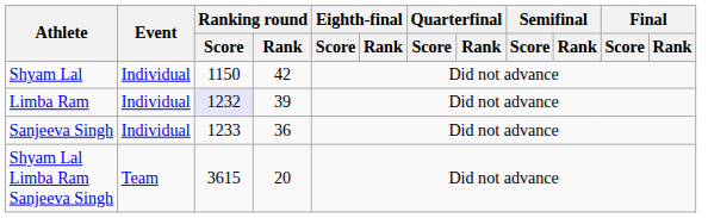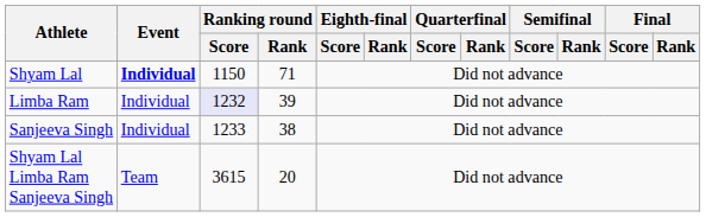 <table class="wikitable" style="font-size:90%">
 <tr>
 <th rowspan="2">Athlete</th>
 <th rowspan="2">Event</th>
 <th colspan="2">Ranking round</th>
 <th colspan="2">Eighth-final</th>
 <th colspan="2">Quarterfinal</th>
 <th colspan="2">Semifinal</th>
 <th colspan="2">Final</th>
 </tr>
 <tr>
 <th>Score</th>
 <th>Rank</th>
 <th>Score</th>
 <th>Rank</th>
 <th>Score</th>
 <th>Rank</th>
 <th>Score</th>
 <th>Rank</th>
 <th>Score</th>
 <th>Rank</th>
 </tr>
 <tr>
 <td><a href='#'>Shyam Lal</a></td>
-<td><a href='#'>Individual</a></td>
+<td><strong><a href='#'>Individual</a></strong></td>
 <td align=center>1150</td>
-<td align=center>42</td>
+<td align=center>71</td>
 <td colspan=8  align=center>Did not advance</td>
 </tr>
 <tr>
 <td><a href='#'>Limba Ram</a></td>
 <td><a href='#'>Individual</a></td>
 <td align=center style="background: lavender;">1232</td>
 <td align=center>39</td>
 <td colspan=8  align=center>Did not advance</td>
 </tr>
 <tr>
 <td><a href='#'>Sanjeeva Singh</a></td>
 <td><a href='#'>Individual</a></td>
 <td align=center>1233</td>
-<td align=center>36</td>
+<td align=center>38</td>
 <td colspan=8  align=center>Did not advance</td>
 </tr>
 <tr>
 <td><a href='#'>Shyam Lal</a> <br> <a href='#'>Limba Ram</a> <br> <a href='#'>Sanjeeva Singh</a></td>
 <td><a href='#'>Team</a></td>
 <td align=center>3615</td>
 <td align=center>20</td>
 <td colspan=8  align=center>Did not advance</td>
 </tr>
 </table>
